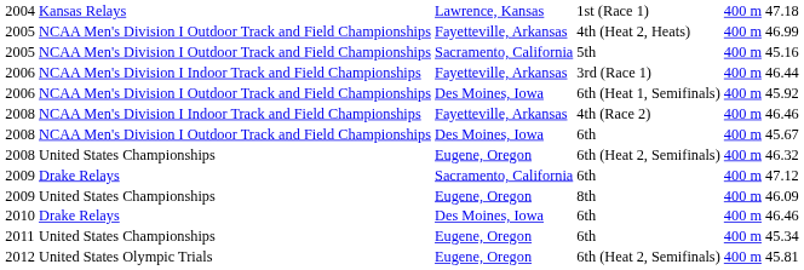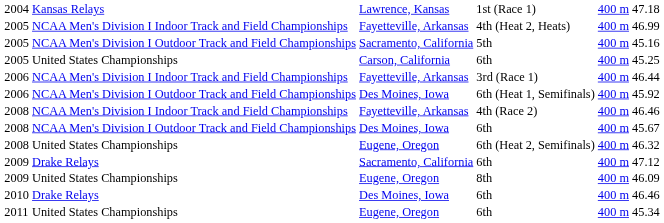 <table>
 <tr>
 <td>2004</td>
 <td><a href='#'>Kansas Relays</a></td>
 <td><a href='#'>Lawrence, Kansas</a></td>
 <td>1st (Race 1)</td>
 <td><a href='#'>400 m</a></td>
 <td>47.18</td>
 </tr>
 <tr>
 <td>2005</td>
-<td><a href='#'>NCAA Men's Division I Outdoor Track and Field Championships</a></td>
+<td><a href='#'>NCAA Men's Division I Indoor Track and Field Championships</a></td>
 <td><a href='#'>Fayetteville, Arkansas</a></td>
 <td>4th (Heat 2, Heats)</td>
 <td><a href='#'>400 m</a></td>
 <td>46.99</td>
 </tr>
 <tr>
 <td>2005</td>
 <td><a href='#'>NCAA Men's Division I Outdoor Track and Field Championships</a></td>
 <td><a href='#'>Sacramento, California</a></td>
 <td>5th</td>
 <td><a href='#'>400 m</a></td>
 <td>45.16</td>
+</tr>
+<tr>
+<td>2005</td>
+<td>United States Championships</td>
+<td><a href='#'>Carson, California</a></td>
+<td>6th</td>
+<td><a href='#'>400 m</a></td>
+<td>45.25</td>
 </tr>
 <tr>
 <td>2006</td>
 <td><a href='#'>NCAA Men's Division I Indoor Track and Field Championships</a></td>
 <td><a href='#'>Fayetteville, Arkansas</a></td>
 <td>3rd (Race 1)</td>
 <td><a href='#'>400 m</a></td>
 <td>46.44</td>
 </tr>
 <tr>
 <td>2006</td>
 <td><a href='#'>NCAA Men's Division I Outdoor Track and Field Championships</a></td>
 <td><a href='#'>Des Moines, Iowa</a></td>
 <td>6th (Heat 1, Semifinals)</td>
 <td><a href='#'>400 m</a></td>
 <td>45.92</td>
 </tr>
 <tr>
 <td>2008</td>
 <td><a href='#'>NCAA Men's Division I Indoor Track and Field Championships</a></td>
 <td><a href='#'>Fayetteville, Arkansas</a></td>
 <td>4th (Race 2)</td>
 <td><a href='#'>400 m</a></td>
 <td>46.46</td>
 </tr>
 <tr>
 <td>2008</td>
 <td><a href='#'>NCAA Men's Division I Outdoor Track and Field Championships</a></td>
 <td><a href='#'>Des Moines, Iowa</a></td>
 <td>6th</td>
 <td><a href='#'>400 m</a></td>
 <td>45.67</td>
 </tr>
 <tr>
 <td>2008</td>
 <td>United States Championships</td>
 <td><a href='#'>Eugene, Oregon</a></td>
 <td>6th (Heat 2, Semifinals)</td>
 <td><a href='#'>400 m</a></td>
 <td>46.32</td>
 </tr>
 <tr>
 <td>2009</td>
 <td><a href='#'>Drake Relays</a></td>
 <td><a href='#'>Sacramento, California</a></td>
 <td>6th</td>
 <td><a href='#'>400 m</a></td>
 <td>47.12</td>
 </tr>
 <tr>
 <td>2009</td>
 <td>United States Championships</td>
 <td><a href='#'>Eugene, Oregon</a></td>
 <td>8th</td>
 <td><a href='#'>400 m</a></td>
 <td>46.09</td>
 </tr>
 <tr>
 <td>2010</td>
 <td><a href='#'>Drake Relays</a></td>
 <td><a href='#'>Des Moines, Iowa</a></td>
 <td>6th</td>
 <td><a href='#'>400 m</a></td>
 <td>46.46</td>
 </tr>
 <tr>
 <td>2011</td>
 <td>United States Championships</td>
 <td><a href='#'>Eugene, Oregon</a></td>
 <td>6th</td>
 <td><a href='#'>400 m</a></td>
 <td>45.34</td>
 </tr>
-<tr>
-<td>2012</td>
-<td>United States Olympic Trials</td>
-<td><a href='#'>Eugene, Oregon</a></td>
-<td>6th (Heat 2, Semifinals)</td>
-<td><a href='#'>400 m</a></td>
-<td>45.81</td>
-</tr>
 </table>
